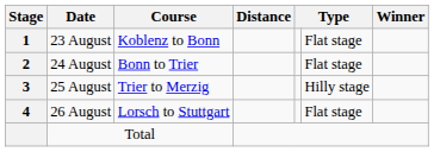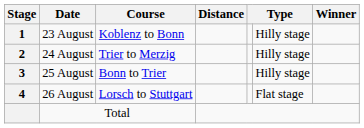 <table class="wikitable">
 <tr>
 <th scope="col">Stage</th>
 <th scope="col">Date</th>
 <th scope="col">Course</th>
 <th scope="col">Distance</th>
 <th scope="col" colspan="2">Type</th>
 <th scope="col">Winner</th>
 </tr>
 <tr>
 <th scope="row">1</th>
 <td style="text-align:right">23 August</td>
 <td><a href='#'>Koblenz</a> to <a href='#'>Bonn</a></td>
 <td style="text-align:center;"></td>
 <td></td>
-<td>Flat stage</td>
+<td>Hilly stage</td>
 <td></td>
 </tr>
 <tr>
 <th scope="row">2</th>
 <td style="text-align:right">24 August</td>
-<td><a href='#'>Bonn</a> to <a href='#'>Trier</a></td>
+<td><a href='#'>Trier</a> to <a href='#'>Merzig</a></td>
 <td style="text-align:center;"></td>
 <td></td>
-<td>Flat stage</td>
+<td>Hilly stage</td>
 <td></td>
 </tr>
 <tr>
 <th scope="row">3</th>
 <td style="text-align:right">25 August</td>
-<td><a href='#'>Trier</a> to <a href='#'>Merzig</a></td>
+<td><a href='#'>Bonn</a> to <a href='#'>Trier</a></td>
 <td style="text-align:center;"></td>
 <td></td>
 <td>Hilly stage</td>
 <td></td>
 </tr>
 <tr>
 <th scope="row">4</th>
 <td style="text-align:right">26 August</td>
 <td><a href='#'>Lorsch</a> to <a href='#'>Stuttgart</a></td>
 <td style="text-align:center;"></td>
 <td></td>
 <td>Flat stage</td>
 <td></td>
 </tr>
 <tr>
 <th scope="row"></th>
 <td colspan="2" style="text-align:center">Total</td>
 <td colspan="5" style="text-align:center"></td>
 </tr>
 </table>
